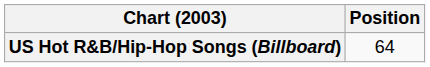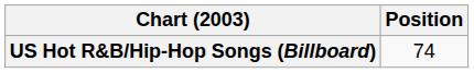 <table class="wikitable plainrowheaders" style="text-align:center">
 <tr>
 <th scope="col">Chart (2003)</th>
 <th scope="col">Position</th>
 </tr>
 <tr>
 <th scope="row">US Hot R&B/Hip-Hop Songs (<em>Billboard</em>)</th>
-<td>64</td>
+<td>74</td>
 </tr>
 </table>
